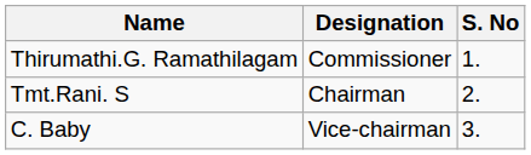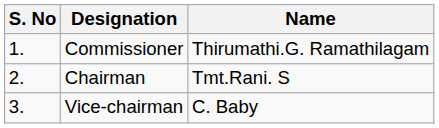 <table class="wikitable">
 <tr>
+<th>S. No</th>
+<th>Designation</th>
 <th>Name</th>
-<th>Designation</th>
-<th>S. No</th>
 </tr>
 <tr>
+<td>1.</td>
+<td>Commissioner</td>
 <td>Thirumathi.G. Ramathilagam</td>
-<td>Commissioner</td>
-<td>1.</td>
 </tr>
 <tr>
+<td>2.</td>
+<td>Chairman</td>
 <td>Tmt.Rani. S</td>
-<td>Chairman</td>
-<td>2.</td>
 </tr>
 <tr>
+<td>3.</td>
+<td>Vice-chairman</td>
 <td>C. Baby</td>
-<td>Vice-chairman</td>
-<td>3.</td>
 </tr>
 </table>
